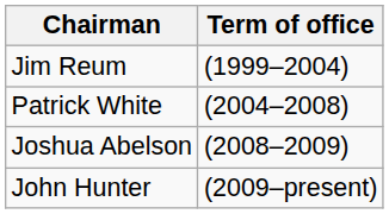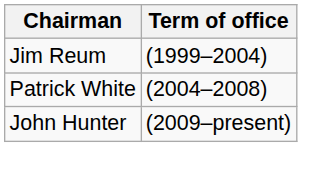 <table class="wikitable" border="1">
 <tr>
 <th>Chairman</th>
 <th>Term of office</th>
 </tr>
 <tr>
 <td>Jim Reum</td>
 <td>(1999–2004)</td>
 </tr>
 <tr>
 <td>Patrick White</td>
 <td>(2004–2008)</td>
 </tr>
 <tr>
-<td>Joshua Abelson</td>
-<td>(2008–2009)</td>
-</tr>
-<tr>
 <td>John Hunter</td>
 <td>(2009–present)</td>
 </tr>
 </table>
